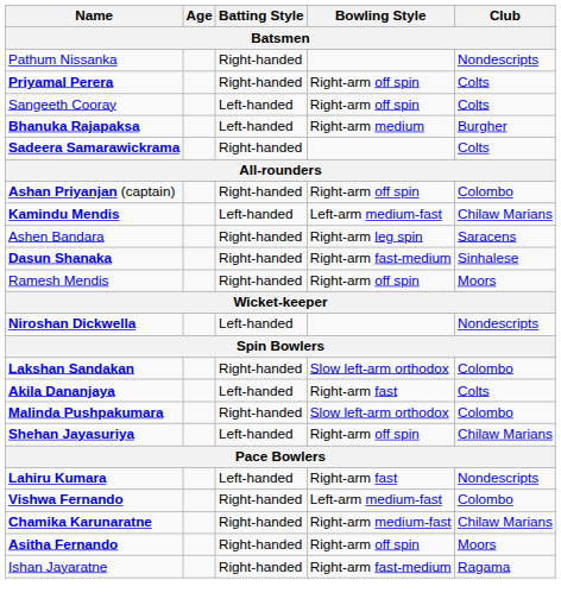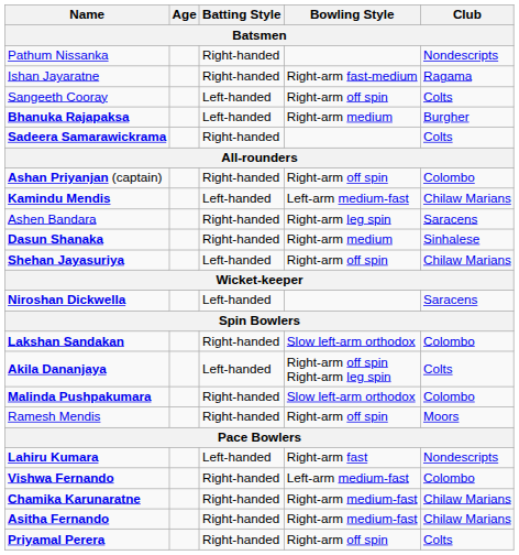 <table class="wikitable">
 <tr>
 <th>Name</th>
 <th>Age</th>
 <th>Batting Style</th>
 <th>Bowling Style</th>
 <th>Club</th>
 </tr>
 <tr>
 <th colspan="5">Batsmen</th>
 </tr>
 <tr>
 <td><a href='#'>Pathum Nissanka</a></td>
 <td></td>
 <td>Right-handed</td>
 <td></td>
 <td><a href='#'>Nondescripts</a></td>
 </tr>
 <tr>
-<td><strong><a href='#'>Priyamal Perera</a></strong></td>
+<td><a href='#'>Ishan Jayaratne</a></td>
 <td></td>
 <td>Right-handed</td>
-<td>Right-arm <a href='#'>off spin</a></td>
-<td><a href='#'>Colts</a></td>
+<td>Right-arm <a href='#'>fast-medium</a></td>
+<td><a href='#'>Ragama</a></td>
 </tr>
 <tr>
 <td><a href='#'>Sangeeth Cooray</a></td>
 <td></td>
 <td>Left-handed</td>
 <td>Right-arm <a href='#'>off spin</a></td>
 <td><a href='#'>Colts</a></td>
 </tr>
 <tr>
 <td><strong><a href='#'>Bhanuka Rajapaksa</a></strong></td>
 <td></td>
 <td>Left-handed</td>
 <td>Right-arm <a href='#'>medium</a></td>
 <td><a href='#'>Burgher</a></td>
 </tr>
 <tr>
 <td><strong><a href='#'>Sadeera Samarawickrama</a></strong></td>
 <td></td>
 <td>Right-handed</td>
 <td></td>
 <td><a href='#'>Colts</a></td>
 </tr>
 <tr>
 <th colspan="5">All-rounders</th>
 </tr>
 <tr>
 <td><strong><a href='#'>Ashan Priyanjan</a></strong> (captain)</td>
 <td></td>
 <td>Right-handed</td>
 <td>Right-arm <a href='#'>off spin</a></td>
 <td><a href='#'>Colombo</a></td>
 </tr>
 <tr>
 <td><strong><a href='#'>Kamindu Mendis</a></strong></td>
 <td></td>
 <td>Left-handed</td>
 <td>Left-arm <a href='#'>medium-fast</a></td>
 <td><a href='#'>Chilaw Marians</a></td>
 </tr>
 <tr>
 <td><a href='#'>Ashen Bandara</a></td>
 <td></td>
 <td>Right-handed</td>
 <td>Right-arm <a href='#'>leg spin</a></td>
 <td><a href='#'>Saracens</a></td>
 </tr>
 <tr>
 <td><strong><a href='#'>Dasun Shanaka</a></strong></td>
 <td></td>
 <td>Right-handed</td>
-<td>Right-arm <a href='#'>fast-medium</a></td>
+<td>Right-arm <a href='#'>medium</a></td>
 <td><a href='#'>Sinhalese</a></td>
 </tr>
 <tr>
-<td><a href='#'>Ramesh Mendis</a></td>
+<td><strong><a href='#'>Shehan Jayasuriya</a></strong></td>
 <td></td>
-<td>Right-handed</td>
+<td>Left-handed</td>
 <td>Right-arm <a href='#'>off spin</a></td>
-<td><a href='#'>Moors</a></td>
+<td><a href='#'>Chilaw Marians</a></td>
 </tr>
 <tr>
 <th colspan="5">Wicket-keeper</th>
 </tr>
 <tr>
 <td><strong><a href='#'>Niroshan Dickwella</a></strong></td>
 <td></td>
 <td>Left-handed</td>
 <td></td>
-<td><a href='#'>Nondescripts</a></td>
+<td><a href='#'>Saracens</a></td>
 </tr>
 <tr>
 <th colspan="5">Spin Bowlers</th>
 </tr>
 <tr>
 <td><strong><a href='#'>Lakshan Sandakan</a></strong></td>
 <td></td>
 <td>Right-handed</td>
 <td><a href='#'>Slow left-arm orthodox</a></td>
 <td><a href='#'>Colombo</a></td>
 </tr>
 <tr>
 <td><strong><a href='#'>Akila Dananjaya</a></strong></td>
 <td></td>
 <td>Left-handed</td>
-<td>Right-arm <a href='#'>fast</a></td>
+<td>Right-arm <a href='#'>off spin</a><br>Right-arm <a href='#'>leg spin</a></td>
 <td><a href='#'>Colts</a></td>
 </tr>
 <tr>
 <td><strong><a href='#'>Malinda Pushpakumara</a></strong></td>
 <td></td>
 <td>Right-handed</td>
 <td><a href='#'>Slow left-arm orthodox</a></td>
 <td><a href='#'>Colombo</a></td>
 </tr>
 <tr>
-<td><strong><a href='#'>Shehan Jayasuriya</a></strong></td>
+<td><a href='#'>Ramesh Mendis</a></td>
 <td></td>
-<td>Left-handed</td>
+<td>Right-handed</td>
 <td>Right-arm <a href='#'>off spin</a></td>
-<td><a href='#'>Chilaw Marians</a></td>
+<td><a href='#'>Moors</a></td>
 </tr>
 <tr>
 <th colspan="5">Pace Bowlers</th>
 </tr>
 <tr>
 <td><strong><a href='#'>Lahiru Kumara</a></strong></td>
 <td></td>
 <td>Left-handed</td>
 <td>Right-arm <a href='#'>fast</a></td>
 <td><a href='#'>Nondescripts</a></td>
 </tr>
 <tr>
 <td><strong><a href='#'>Vishwa Fernando</a></strong></td>
 <td></td>
 <td>Right-handed</td>
 <td>Left-arm <a href='#'>medium-fast</a></td>
 <td><a href='#'>Colombo</a></td>
 </tr>
 <tr>
 <td><strong><a href='#'>Chamika Karunaratne</a></strong></td>
 <td></td>
 <td>Right-handed</td>
 <td>Right-arm <a href='#'>medium-fast</a></td>
 <td><a href='#'>Chilaw Marians</a></td>
 </tr>
 <tr>
 <td><strong><a href='#'>Asitha Fernando</a></strong></td>
 <td></td>
 <td>Right-handed</td>
-<td>Right-arm <a href='#'>off spin</a></td>
-<td><a href='#'>Moors</a></td>
+<td>Right-arm <a href='#'>medium-fast</a></td>
+<td><a href='#'>Chilaw Marians</a></td>
 </tr>
 <tr>
-<td><a href='#'>Ishan Jayaratne</a></td>
+<td><strong><a href='#'>Priyamal Perera</a></strong></td>
 <td></td>
 <td>Right-handed</td>
-<td>Right-arm <a href='#'>fast-medium</a></td>
-<td><a href='#'>Ragama</a></td>
+<td>Right-arm <a href='#'>off spin</a></td>
+<td><a href='#'>Colts</a></td>
 </tr>
 </table>
